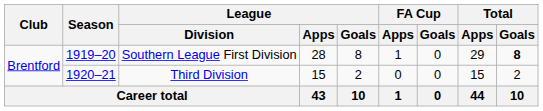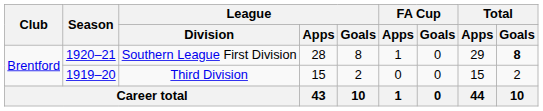 <table class="wikitable" style="text-align: center;">
 <tr>
 <th rowspan="2">Club</th>
 <th rowspan="2">Season</th>
 <th colspan="3">League</th>
 <th colspan="2">FA Cup</th>
 <th colspan="2">Total</th>
 </tr>
 <tr>
 <th>Division</th>
 <th>Apps</th>
 <th>Goals</th>
 <th>Apps</th>
 <th>Goals</th>
 <th>Apps</th>
 <th>Goals</th>
 </tr>
 <tr>
 <td rowspan="2"><a href='#'>Brentford</a></td>
-<td><a href='#'>1919–20</a></td>
+<td><a href='#'>1920–21</a></td>
 <td><a href='#'>Southern League</a> First Division</td>
 <td>28</td>
 <td>8</td>
 <td>1</td>
 <td>0</td>
 <td>29</td>
 <td><strong>8</strong></td>
 </tr>
 <tr>
-<td><a href='#'>1920–21</a></td>
+<td><a href='#'>1919–20</a></td>
 <td><a href='#'>Third Division</a></td>
 <td>15</td>
 <td>2</td>
 <td>0</td>
 <td>0</td>
 <td>15</td>
 <td>2</td>
 </tr>
 <tr>
 <th colspan="3">Career total</th>
 <th>43</th>
 <th>10</th>
 <th>1</th>
 <th>0</th>
 <th>44</th>
 <th>10</th>
 </tr>
 </table>
